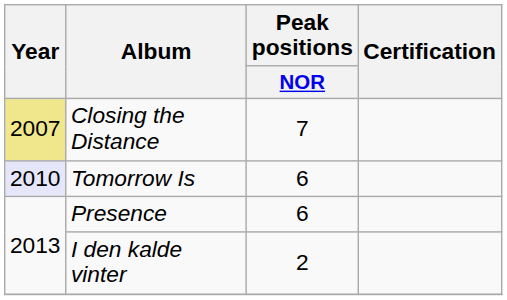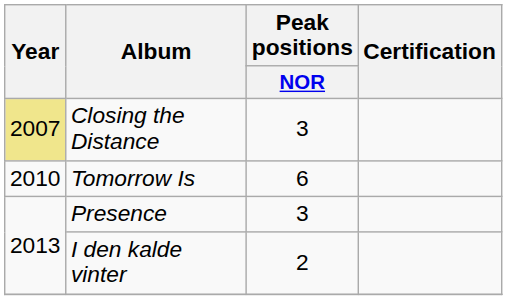 <table class="wikitable">
 <tr>
 <th align="center" rowspan="2" width="10">Year</th>
 <th align="center" rowspan="2" width="120">Album</th>
 <th align="center" colspan="1" width="20">Peak positions</th>
 <th align="center" rowspan="2" width="70">Certification</th>
 </tr>
 <tr>
 <th scope="col" style="width:3em;font-size:90%;"><a href='#'>NOR</a><br></th>
 </tr>
 <tr>
 <td style="background: khaki; text-align:center;">2007</td>
 <td><em>Closing the Distance</em></td>
-<td style="text-align:center;">7</td>
+<td style="text-align:center;">3</td>
 <td style="text-align:center;"></td>
 </tr>
 <tr>
-<td style="background: lavender; text-align:center;">2010</td>
+<td style="text-align:center;">2010</td>
 <td><em>Tomorrow Is</em></td>
 <td style="text-align:center;">6</td>
 <td style="text-align:center;"></td>
 </tr>
 <tr>
 <td style="text-align:center;" rowspan=2>2013</td>
 <td><em>Presence</em></td>
-<td style="text-align:center;">6</td>
+<td style="text-align:center;">3</td>
 <td style="text-align:center;"></td>
 </tr>
 <tr>
 <td><em>I den kalde vinter</em></td>
 <td style="text-align:center;">2</td>
 <td style="text-align:center;"></td>
 </tr>
 <tr>
 </tr>
 </table>
